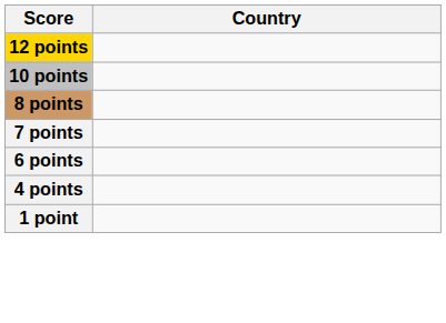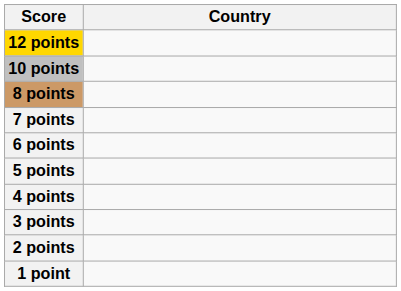 <table class="wikitable">
 <tr>
 </tr>
 <tr>
 <th scope="col" width="20%">Score</th>
 <th scope="col">Country</th>
 </tr>
 <tr>
 <th scope="row" style="background:gold">12 points</th>
 <td></td>
 </tr>
 <tr>
 <th scope="row" style="background:silver">10 points</th>
 <td></td>
 </tr>
 <tr>
 <th scope="row" style="background:#CC9966">8 points</th>
 <td></td>
 </tr>
 <tr>
 <th scope="row">7 points</th>
 <td></td>
 </tr>
 <tr>
 <th scope="row">6 points</th>
 <td></td>
 </tr>
 <tr>
+<th scope="row">5 points</th>
+<td></td>
+</tr>
+<tr>
 <th scope="row">4 points</th>
+<td></td>
+</tr>
+<tr>
+<th scope="row">3 points</th>
+<td></td>
+</tr>
+<tr>
+<th scope="row">2 points</th>
 <td></td>
 </tr>
 <tr>
 <th scope="row">1 point</th>
 <td></td>
 </tr>
 </table>
